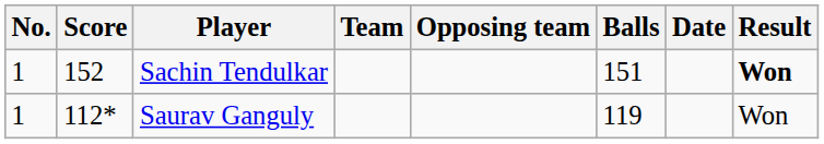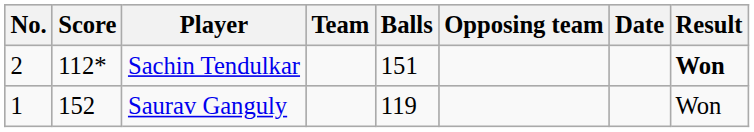 <table class="wikitable sortable" style="font-size:95%">
 <tr>
 <th>No.</th>
 <th>Score</th>
 <th>Player</th>
 <th>Team</th>
+<th>Balls</th>
 <th>Opposing team</th>
-<th>Balls</th>
 <th>Date</th>
 <th>Result</th>
 </tr>
 <tr>
-<td>1</td>
-<td>152</td>
+<td>2</td>
+<td>112*</td>
 <td><a href='#'>Sachin Tendulkar</a></td>
 <td></td>
+<td> 151</td>
 <td></td>
-<td> 151</td>
 <td></td>
 <td><strong>Won</strong></td>
 </tr>
 <tr>
 <td>1</td>
-<td>112*</td>
+<td>152</td>
 <td><a href='#'>Saurav Ganguly</a></td>
 <td></td>
+<td> 119</td>
 <td></td>
-<td> 119</td>
 <td></td>
 <td>Won</td>
 </tr>
 </table>
